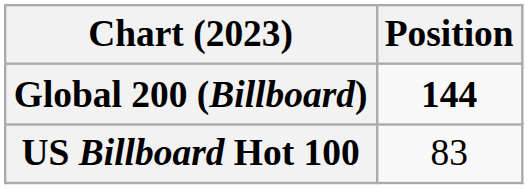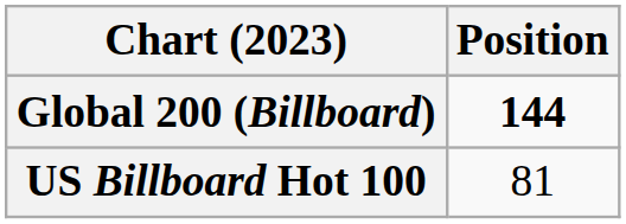 <table class="wikitable sortable plainrowheaders" style="text-align:center">
 <tr>
 <th scope="col">Chart (2023)</th>
 <th scope="col">Position</th>
 </tr>
 <tr>
 <th scope="row">Global 200 (<em>Billboard</em>)</th>
 <td><strong>144</strong></td>
 </tr>
 <tr>
 <th scope="row">US <em>Billboard</em> Hot 100</th>
-<td>83</td>
+<td>81</td>
 </tr>
 </table>
